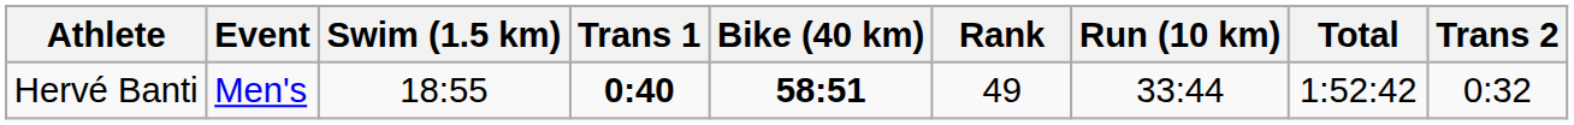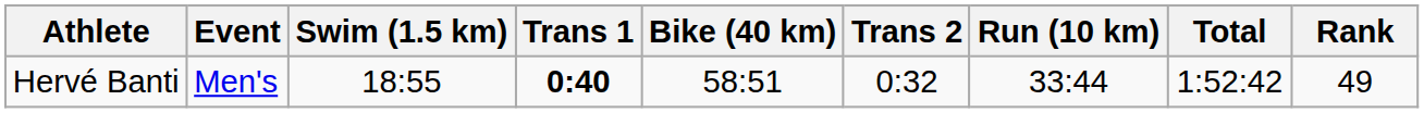 <table class="wikitable" border="1" style="font-size:90%">
 <tr>
 <th>Athlete</th>
 <th>Event</th>
 <th>Swim (1.5 km)</th>
 <th>Trans 1</th>
 <th>Bike (40 km)</th>
-<th width=50>Rank</th>
+<th>Trans 2</th>
 <th>Run (10 km)</th>
 <th width=50>Total</th>
-<th>Trans 2</th>
+<th width=50>Rank</th>
 </tr>
 <tr align=center>
 <td align=left>Hervé Banti</td>
 <td align=left><a href='#'>Men's</a></td>
 <td>18:55</td>
 <td><strong>0:40</strong></td>
-<td><strong>58:51</strong></td>
-<td>49</td>
+<td>58:51</td>
+<td>0:32</td>
 <td>33:44</td>
 <td>1:52:42</td>
-<td>0:32</td>
+<td>49</td>
 </tr>
 </table>
